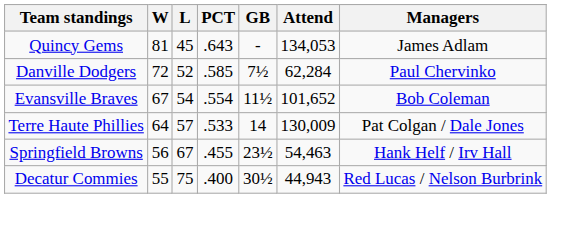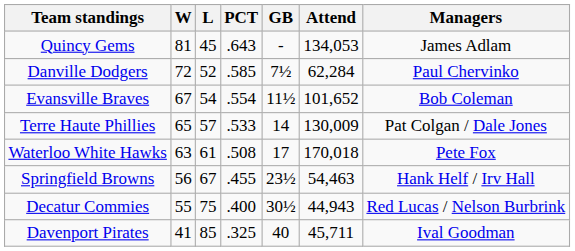 <table class="wikitable" style="text-align:center">
 <tr>
 <th>Team standings</th>
 <th>W</th>
 <th>L</th>
 <th>PCT</th>
 <th>GB</th>
 <th>Attend</th>
 <th>Managers</th>
 </tr>
 <tr align=center>
 <td><a href='#'>Quincy Gems</a></td>
 <td>81</td>
 <td>45</td>
 <td>.643</td>
 <td>-</td>
 <td>134,053</td>
 <td>James Adlam</td>
 </tr>
 <tr align=center>
 <td><a href='#'>Danville Dodgers</a></td>
 <td>72</td>
 <td>52</td>
 <td>.585</td>
 <td>7½</td>
 <td>62,284</td>
 <td><a href='#'>Paul Chervinko</a></td>
 </tr>
 <tr align=center>
 <td><a href='#'>Evansville Braves</a></td>
 <td>67</td>
 <td>54</td>
 <td>.554</td>
 <td>11½</td>
 <td>101,652</td>
 <td><a href='#'>Bob Coleman</a></td>
 </tr>
 <tr align=center>
 <td><a href='#'>Terre Haute Phillies</a></td>
-<td>64</td>
+<td>65</td>
 <td>57</td>
 <td>.533</td>
 <td>14</td>
 <td>130,009</td>
 <td>Pat Colgan / <a href='#'>Dale Jones</a></td>
+</tr>
+<tr align=center>
+<td><a href='#'>Waterloo White Hawks</a></td>
+<td>63</td>
+<td>61</td>
+<td>.508</td>
+<td>17</td>
+<td>170,018</td>
+<td><a href='#'>Pete Fox</a></td>
 </tr>
 <tr align=center>
 <td><a href='#'>Springfield Browns</a></td>
 <td>56</td>
 <td>67</td>
 <td>.455</td>
 <td>23½</td>
 <td>54,463</td>
 <td><a href='#'>Hank Helf</a> / <a href='#'>Irv Hall</a></td>
 </tr>
 <tr align=center>
 <td><a href='#'>Decatur Commies</a></td>
 <td>55</td>
 <td>75</td>
 <td>.400</td>
 <td>30½</td>
 <td>44,943</td>
 <td><a href='#'>Red Lucas</a> / <a href='#'>Nelson Burbrink</a></td>
 </tr>
+<tr align=center>
+<td><a href='#'>Davenport Pirates</a></td>
+<td>41</td>
+<td>85</td>
+<td>.325</td>
+<td>40</td>
+<td>45,711</td>
+<td><a href='#'>Ival Goodman</a></td>
+</tr>
 </table>
